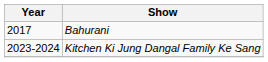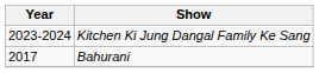 <table class="wikitable">
 <tr>
 <th>Year</th>
 <th>Show</th>
 </tr>
 <tr>
+<td>2023-2024</td>
+<td><em>Kitchen Ki Jung Dangal Family Ke Sang</em></td>
+</tr>
+<tr>
 <td>2017</td>
 <td><em>Bahurani</em></td>
 </tr>
 <tr>
-<td>2023-2024</td>
-<td><em>Kitchen Ki Jung Dangal Family Ke Sang</em></td>
-</tr>
-<tr>
 </tr>
 </table>
